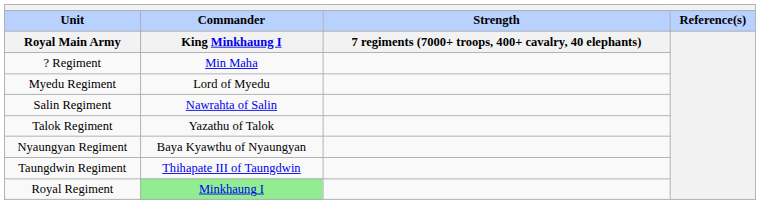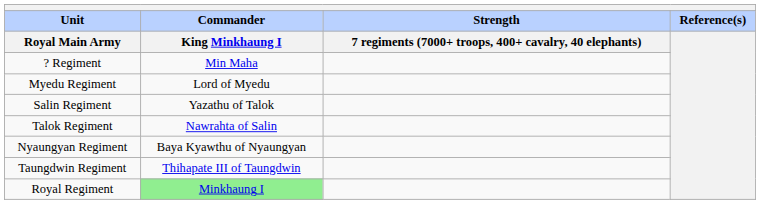 <table class="wikitable collapsible" style="min-width:60em; margin:0.3em auto; font-size:88%;">
 <tr>
 <th colspan=5></th>
 </tr>
 <tr>
 <th style="background-color:#B9D1FF">Unit</th>
 <th style="background-color:#B9D1FF">Commander</th>
 <th style="background-color:#B9D1FF">Strength</th>
 <th style="background-color:#B9D1FF">Reference(s)</th>
 </tr>
 <tr>
 <th colspan="1">Royal Main Army</th>
 <th colspan="1">King <a href='#'>Minkhaung I</a></th>
 <th colspan="1">7 regiments (7000+ troops, 400+ cavalry, 40 elephants)</th>
 <th rowspan="8"></th>
 </tr>
 <tr>
 <td align="center">? Regiment</td>
 <td align="center"><a href='#'>Min Maha</a></td>
 <td align="center"></td>
 </tr>
 <tr>
 <td align="center">Myedu Regiment</td>
 <td align="center">Lord of Myedu</td>
 <td align="center"></td>
 </tr>
 <tr>
 <td align="center">Salin Regiment</td>
-<td align="center"><a href='#'>Nawrahta of Salin</a></td>
+<td align="center">Yazathu of Talok</td>
 <td align="center"></td>
 </tr>
 <tr>
 <td align="center">Talok Regiment</td>
-<td align="center">Yazathu of Talok</td>
+<td align="center"><a href='#'>Nawrahta of Salin</a></td>
 <td align="center"></td>
 </tr>
 <tr>
 <td align="center">Nyaungyan Regiment</td>
 <td align="center">Baya Kyawthu of Nyaungyan</td>
 <td align="center"></td>
 </tr>
 <tr>
 <td align="center">Taungdwin Regiment</td>
 <td align="center"><a href='#'>Thihapate III of Taungdwin</a></td>
 <td align="center"></td>
 </tr>
 <tr>
 <td align="center">Royal Regiment</td>
 <td align="center" style="background: lightgreen;"><a href='#'>Minkhaung I</a></td>
 <td align="center"></td>
 </tr>
 </table>
